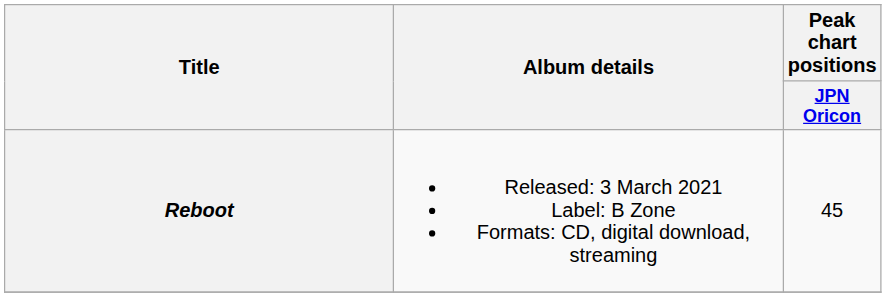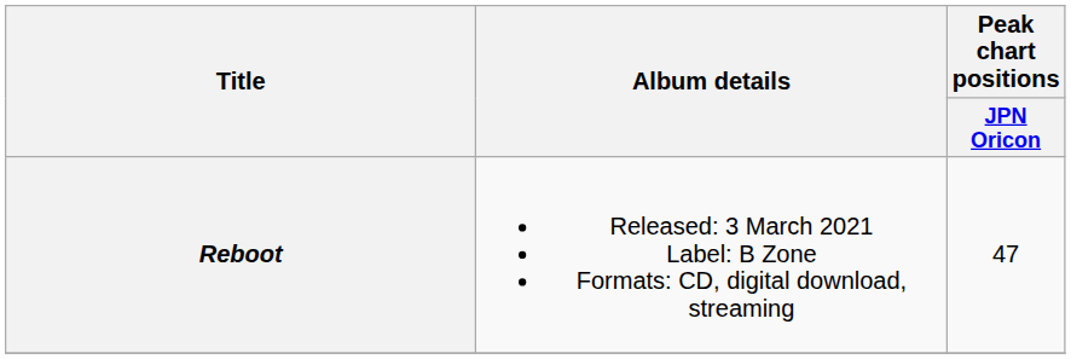 <table class="wikitable plainrowheaders" style="text-align:center;">
 <tr>
 <th scope="col" rowspan="2" style="width:19em;">Title</th>
 <th scope="col" rowspan="2" style="width:19em;">Album details</th>
 <th scope="col" colspan="1">Peak<br>chart<br>positions</th>
 </tr>
 <tr>
 <th scope="col" style="width:2.9em;font-size:90%;"><a href='#'>JPN<br>Oricon</a><br></th>
 </tr>
 <tr>
 <th scope="row"><em>Reboot</em></th>
 <td><br><ul><li>Released: 3 March 2021</li><li>Label: B Zone</li><li>Formats: CD, digital download, streaming</li></ul></td>
-<td>45</td>
+<td>47</td>
 </tr>
 <tr>
 </tr>
 </table>
